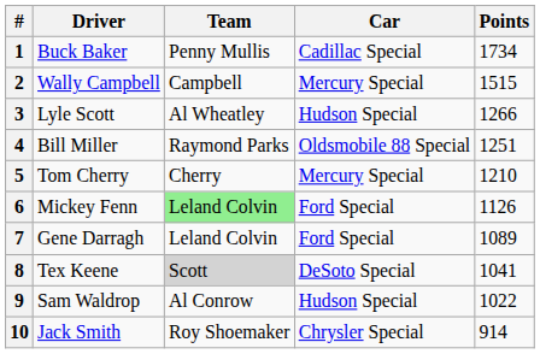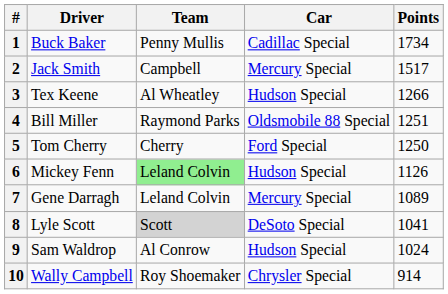 <table class="wikitable" style="font-size:95%;">
 <tr>
 <th>#</th>
 <th>Driver</th>
 <th>Team</th>
 <th>Car</th>
 <th>Points</th>
 </tr>
 <tr>
 <th>1</th>
 <td> <a href='#'>Buck Baker</a></td>
 <td>Penny Mullis</td>
 <td><a href='#'>Cadillac</a> Special</td>
 <td>1734</td>
 </tr>
 <tr>
 <th>2</th>
-<td> <a href='#'>Wally Campbell</a></td>
+<td> <a href='#'>Jack Smith</a></td>
 <td>Campbell</td>
 <td><a href='#'>Mercury</a> Special</td>
-<td>1515</td>
+<td>1517</td>
 </tr>
 <tr>
 <th>3</th>
-<td> Lyle Scott</td>
+<td> Tex Keene</td>
 <td>Al Wheatley</td>
 <td><a href='#'>Hudson</a> Special</td>
 <td>1266</td>
 </tr>
 <tr>
 <th>4</th>
 <td> Bill Miller</td>
 <td>Raymond Parks</td>
 <td><a href='#'>Oldsmobile 88</a> Special</td>
 <td>1251</td>
 </tr>
 <tr>
 <th>5</th>
 <td> Tom Cherry</td>
 <td>Cherry</td>
-<td><a href='#'>Mercury</a> Special</td>
-<td>1210</td>
+<td><a href='#'>Ford</a> Special</td>
+<td>1250</td>
 </tr>
 <tr>
 <th>6</th>
 <td> Mickey Fenn</td>
 <td style="background: lightgreen;">Leland Colvin</td>
-<td><a href='#'>Ford</a> Special</td>
+<td><a href='#'>Hudson</a> Special</td>
 <td>1126</td>
 </tr>
 <tr>
 <th>7</th>
 <td> Gene Darragh</td>
 <td>Leland Colvin</td>
-<td><a href='#'>Ford</a> Special</td>
+<td><a href='#'>Mercury</a> Special</td>
 <td>1089</td>
 </tr>
 <tr>
 <th>8</th>
-<td> Tex Keene</td>
+<td> Lyle Scott</td>
 <td style="background: lightgrey;">Scott</td>
 <td><a href='#'>DeSoto</a> Special</td>
 <td>1041</td>
 </tr>
 <tr>
 <th>9</th>
 <td> Sam Waldrop</td>
 <td>Al Conrow</td>
 <td><a href='#'>Hudson</a> Special</td>
-<td>1022</td>
+<td>1024</td>
 </tr>
 <tr>
 <th>10</th>
-<td> <a href='#'>Jack Smith</a></td>
+<td> <a href='#'>Wally Campbell</a></td>
 <td>Roy Shoemaker</td>
 <td><a href='#'>Chrysler</a> Special</td>
 <td>914</td>
 </tr>
 </table>
